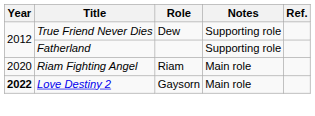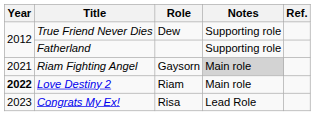 <table class="wikitable">
 <tr>
 <th>Year</th>
 <th>Title</th>
 <th>Role</th>
 <th>Notes</th>
 <th>Ref.</th>
 </tr>
 <tr>
 <td rowspan="2">2012</td>
 <td><em>True Friend Never Dies</em></td>
 <td>Dew</td>
 <td>Supporting role</td>
 <td></td>
 </tr>
 <tr>
 <td><em>Fatherland</em></td>
 <td></td>
 <td>Supporting role</td>
 <td></td>
 </tr>
 <tr>
-<td>2020</td>
+<td>2021</td>
 <td><em>Riam Fighting Angel</em></td>
+<td>Gaysorn</td>
+<td style="background: lightgrey;">Main role</td>
+<td></td>
+</tr>
+<tr>
+<td><strong>2022</strong></td>
+<td><em><a href='#'>Love Destiny 2</a></em></td>
 <td>Riam</td>
 <td>Main role</td>
 <td></td>
 </tr>
 <tr>
-<td><strong>2022</strong></td>
-<td><em><a href='#'>Love Destiny 2</a></em></td>
-<td>Gaysorn</td>
-<td>Main role</td>
+<td>2023</td>
+<td><em><a href='#'>Congrats My Ex!</a></em></td>
+<td>Risa</td>
+<td>Lead Role</td>
 <td></td>
 </tr>
 </table>
